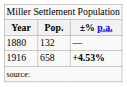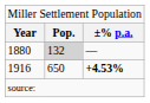 <table class="wikitable">
 <tr>
 <td colspan=3>Miller Settlement Population</td>
 </tr>
 <tr>
 <th>Year</th>
 <th>Pop.</th>
 <th>±% <a href='#'>p.a.</a></th>
 </tr>
 <tr>
 <td>1880</td>
-<td>132</td>
+<td style="background: lightgrey;">132</td>
 <td>—</td>
 </tr>
 <tr>
 <td>1916</td>
-<td>658</td>
+<td>650</td>
 <td><strong>+4.53%</strong></td>
 </tr>
 <tr>
 <td colspan=3><small>source:</small> </td>
 </tr>
 </table>
